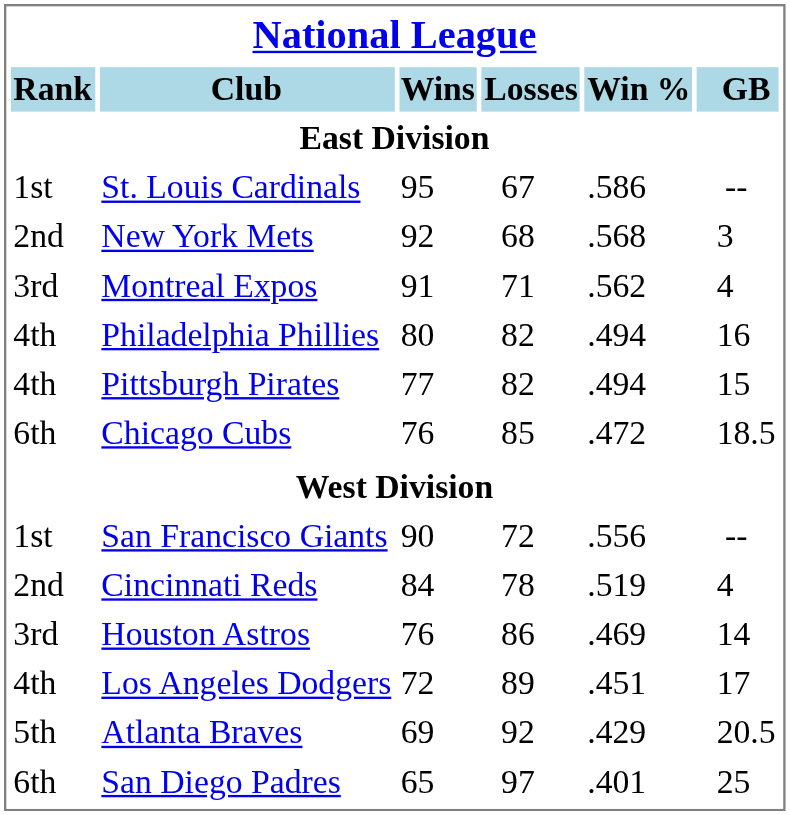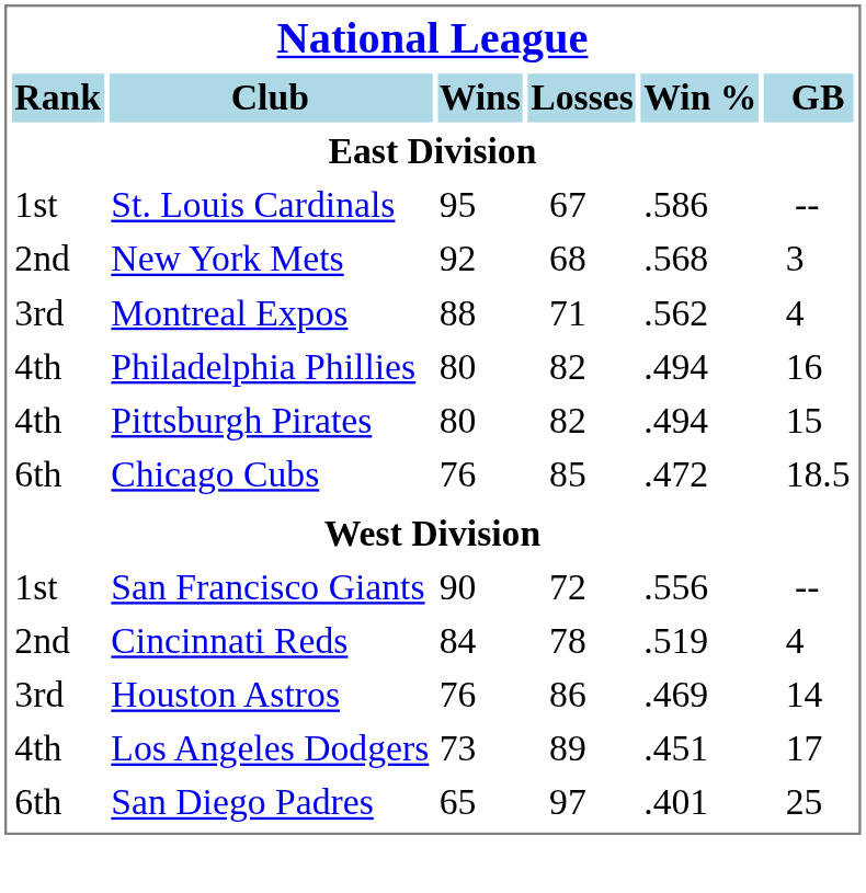 <table cellpadding="1" style="width:auto;font-size: 90%; border: 1px solid gray;">
 <tr align="center" style="font-size: larger;">
 <th colspan=6><a href='#'>National League</a></th>
 </tr>
 <tr style="background:lightblue;">
 <th>Rank</th>
 <th>Club</th>
 <th>Wins</th>
 <th>Losses</th>
 <th>Win %</th>
 <th>  GB</th>
 </tr>
 <tr align="center" style="vertical-align: middle;" style="background:lightblue;">
 <th colspan=6>East Division</th>
 </tr>
 <tr>
 <td>1st</td>
 <td><a href='#'>St. Louis Cardinals</a></td>
 <td>95</td>
 <td>  67</td>
 <td>.586</td>
 <td>   --</td>
 </tr>
 <tr>
 <td>2nd</td>
 <td><a href='#'>New York Mets</a></td>
 <td>92</td>
 <td>  68</td>
 <td>.568</td>
 <td>  3</td>
 </tr>
 <tr>
 <td>3rd</td>
 <td><a href='#'>Montreal Expos</a></td>
-<td>91</td>
+<td>88</td>
 <td>  71</td>
 <td>.562</td>
 <td>  4</td>
 </tr>
 <tr>
 <td>4th</td>
 <td><a href='#'>Philadelphia Phillies</a></td>
 <td>80</td>
 <td>  82</td>
 <td>.494</td>
 <td>  16</td>
 </tr>
 <tr>
 <td>4th</td>
 <td><a href='#'>Pittsburgh Pirates</a></td>
-<td>77</td>
+<td>80</td>
 <td>  82</td>
 <td>.494</td>
 <td>  15</td>
 </tr>
 <tr>
 <td>6th</td>
 <td><a href='#'>Chicago Cubs</a></td>
 <td>76</td>
 <td>  85</td>
 <td>.472</td>
 <td>  18.5</td>
 </tr>
 <tr>
 </tr>
 <tr align="center" style="vertical-align: middle;" style="background:lightblue;">
 <th colspan=6>West Division</th>
 </tr>
 <tr>
 <td>1st</td>
 <td><a href='#'>San Francisco Giants</a></td>
 <td>90</td>
 <td>  72</td>
 <td>.556</td>
 <td>   --</td>
 </tr>
 <tr>
 <td>2nd</td>
 <td><a href='#'>Cincinnati Reds</a></td>
 <td>84</td>
 <td>  78</td>
 <td>.519</td>
 <td>  4</td>
 </tr>
 <tr>
 <td>3rd</td>
 <td><a href='#'>Houston Astros</a></td>
 <td>76</td>
 <td>  86</td>
 <td>.469</td>
 <td>  14</td>
 </tr>
 <tr>
 <td>4th</td>
 <td><a href='#'>Los Angeles Dodgers</a></td>
-<td>72</td>
+<td>73</td>
 <td>  89</td>
 <td>.451</td>
 <td>  17</td>
-</tr>
-<tr>
-<td>5th</td>
-<td><a href='#'>Atlanta Braves</a></td>
-<td>69</td>
-<td>  92</td>
-<td>.429</td>
-<td>  20.5</td>
 </tr>
 <tr>
 <td>6th</td>
 <td><a href='#'>San Diego Padres</a></td>
 <td>65</td>
 <td>  97</td>
 <td>.401</td>
 <td>  25</td>
 </tr>
 </table>
